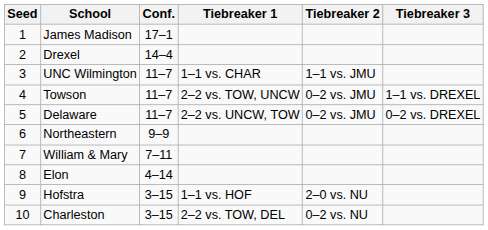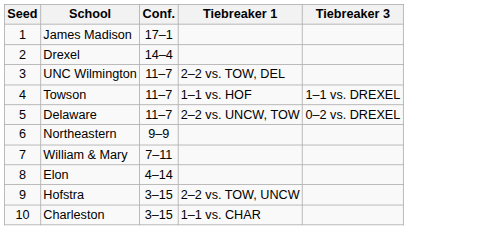 <table class="wikitable" style="text-align:center">
 <tr>
 <th>Seed</th>
 <th>School</th>
 <th>Conf.</th>
 <th>Tiebreaker 1</th>
-<th>Tiebreaker 2</th>
 <th>Tiebreaker 3</th>
 </tr>
 <tr>
 <td>1</td>
 <td align=left>James Madison</td>
 <td>17–1</td>
-<td align=left></td>
 <td align=left></td>
 <td align=left></td>
 </tr>
 <tr>
 <td>2</td>
 <td align=left>Drexel</td>
 <td>14–4</td>
 <td align=left></td>
 <td align=left></td>
-<td align=left></td>
 </tr>
 <tr>
 <td>3</td>
 <td align=left>UNC Wilmington</td>
 <td>11–7</td>
-<td align=left>1–1 vs. CHAR</td>
-<td align=left>1–1 vs. JMU</td>
+<td align=left>2–2 vs. TOW, DEL</td>
 <td align=left></td>
 </tr>
 <tr>
 <td>4</td>
 <td align=left>Towson</td>
 <td>11–7</td>
-<td align=left>2–2 vs. TOW, UNCW</td>
-<td align=left>0–2 vs. JMU</td>
+<td align=left>1–1 vs. HOF</td>
 <td align=left>1–1 vs. DREXEL</td>
 </tr>
 <tr>
 <td>5</td>
 <td align=left>Delaware</td>
 <td>11–7</td>
 <td align=left>2–2 vs. UNCW, TOW</td>
-<td align=left>0–2 vs. JMU</td>
 <td align=left>0–2 vs. DREXEL</td>
 </tr>
 <tr>
 <td>6</td>
 <td align=left>Northeastern</td>
 <td>9–9</td>
-<td align=left></td>
 <td align=left></td>
 <td align=left></td>
 </tr>
 <tr>
 <td>7</td>
 <td align=left>William & Mary</td>
 <td>7–11</td>
 <td align=left></td>
 <td align=left></td>
-<td align=left></td>
 </tr>
 <tr>
 <td>8</td>
 <td align=left>Elon</td>
 <td>4–14</td>
 <td align=left></td>
 <td align=left></td>
-<td align=left></td>
 </tr>
 <tr>
 <td>9</td>
 <td align=left>Hofstra</td>
 <td>3–15</td>
-<td align=left>1–1 vs. HOF</td>
-<td align=left>2–0 vs. NU</td>
+<td align=left>2–2 vs. TOW, UNCW</td>
 <td align=left></td>
 </tr>
 <tr>
 <td>10</td>
 <td align=left>Charleston</td>
 <td>3–15</td>
-<td align=left>2–2 vs. TOW, DEL</td>
-<td align=left>0–2 vs. NU</td>
+<td align=left>1–1 vs. CHAR</td>
 <td align=left></td>
 </tr>
 </table>
